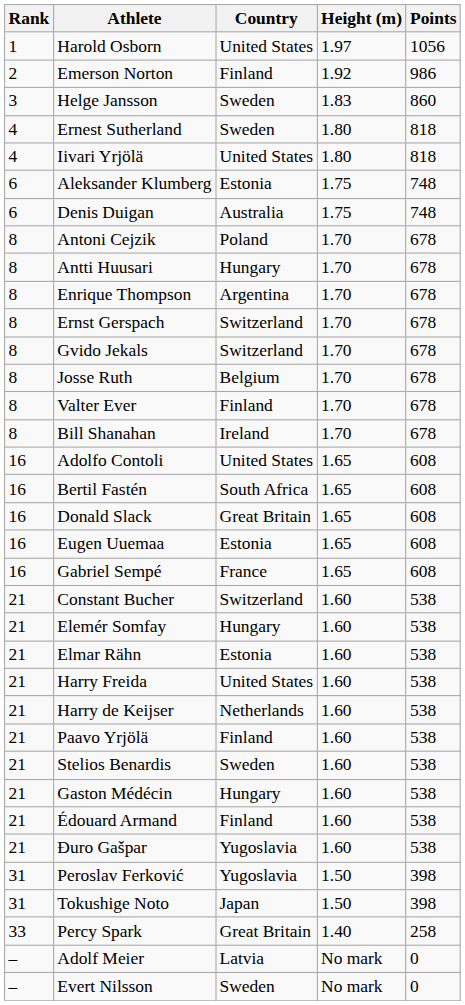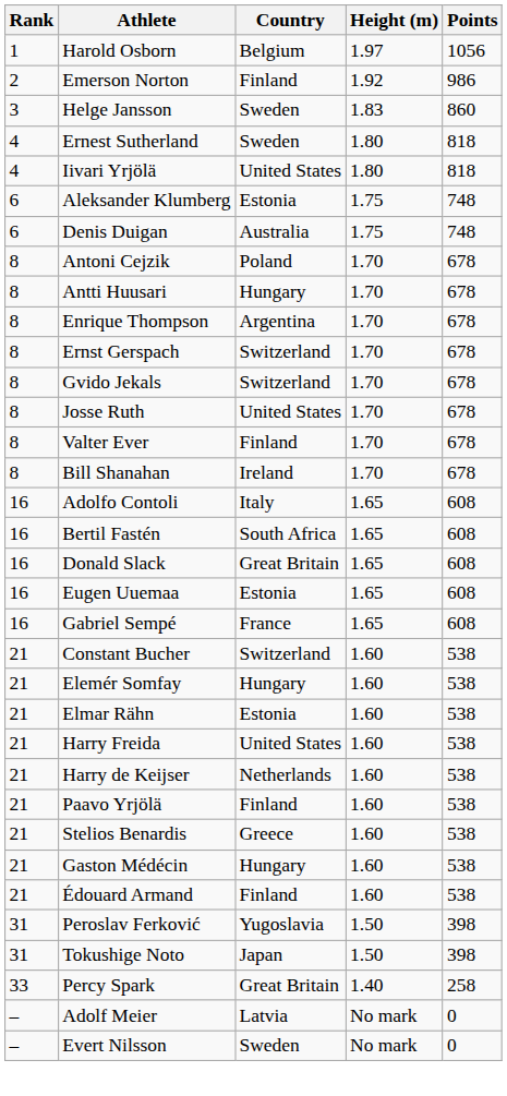 <table class="wikitable">
 <tr>
 <th>Rank</th>
 <th>Athlete</th>
 <th>Country</th>
 <th>Height (m)</th>
 <th>Points</th>
 </tr>
 <tr>
 <td>1</td>
 <td>Harold Osborn</td>
-<td>United States</td>
+<td>Belgium</td>
 <td>1.97</td>
 <td>1056</td>
 </tr>
 <tr>
 <td>2</td>
 <td>Emerson Norton</td>
 <td>Finland</td>
 <td>1.92</td>
 <td>986</td>
 </tr>
 <tr>
 <td>3</td>
 <td>Helge Jansson</td>
 <td>Sweden</td>
 <td>1.83</td>
 <td>860</td>
 </tr>
 <tr>
 <td>4</td>
 <td>Ernest Sutherland</td>
 <td>Sweden</td>
 <td>1.80</td>
 <td>818</td>
 </tr>
 <tr>
 <td>4</td>
 <td>Iivari Yrjölä</td>
 <td>United States</td>
 <td>1.80</td>
 <td>818</td>
 </tr>
 <tr>
 <td>6</td>
 <td>Aleksander Klumberg</td>
 <td>Estonia</td>
 <td>1.75</td>
 <td>748</td>
 </tr>
 <tr>
 <td>6</td>
 <td>Denis Duigan</td>
 <td>Australia</td>
 <td>1.75</td>
 <td>748</td>
 </tr>
 <tr>
 <td>8</td>
 <td>Antoni Cejzik</td>
 <td>Poland</td>
 <td>1.70</td>
 <td>678</td>
 </tr>
 <tr>
 <td>8</td>
 <td>Antti Huusari</td>
 <td>Hungary</td>
 <td>1.70</td>
 <td>678</td>
 </tr>
 <tr>
 <td>8</td>
 <td>Enrique Thompson</td>
 <td>Argentina</td>
 <td>1.70</td>
 <td>678</td>
 </tr>
 <tr>
 <td>8</td>
 <td>Ernst Gerspach</td>
 <td>Switzerland</td>
 <td>1.70</td>
 <td>678</td>
 </tr>
 <tr>
 <td>8</td>
 <td>Gvido Jekals</td>
 <td>Switzerland</td>
 <td>1.70</td>
 <td>678</td>
 </tr>
 <tr>
 <td>8</td>
 <td>Josse Ruth</td>
-<td>Belgium</td>
+<td>United States</td>
 <td>1.70</td>
 <td>678</td>
 </tr>
 <tr>
 <td>8</td>
 <td>Valter Ever</td>
 <td>Finland</td>
 <td>1.70</td>
 <td>678</td>
 </tr>
 <tr>
 <td>8</td>
 <td>Bill Shanahan</td>
 <td>Ireland</td>
 <td>1.70</td>
 <td>678</td>
 </tr>
 <tr>
 <td>16</td>
 <td>Adolfo Contoli</td>
-<td>United States</td>
+<td>Italy</td>
 <td>1.65</td>
 <td>608</td>
 </tr>
 <tr>
 <td>16</td>
 <td>Bertil Fastén</td>
 <td>South Africa</td>
 <td>1.65</td>
 <td>608</td>
 </tr>
 <tr>
 <td>16</td>
 <td>Donald Slack</td>
 <td>Great Britain</td>
 <td>1.65</td>
 <td>608</td>
 </tr>
 <tr>
 <td>16</td>
 <td>Eugen Uuemaa</td>
 <td>Estonia</td>
 <td>1.65</td>
 <td>608</td>
 </tr>
 <tr>
 <td>16</td>
 <td>Gabriel Sempé</td>
 <td>France</td>
 <td>1.65</td>
 <td>608</td>
 </tr>
 <tr>
 <td>21</td>
 <td>Constant Bucher</td>
 <td>Switzerland</td>
 <td>1.60</td>
 <td>538</td>
 </tr>
 <tr>
 <td>21</td>
 <td>Elemér Somfay</td>
 <td>Hungary</td>
 <td>1.60</td>
 <td>538</td>
 </tr>
 <tr>
 <td>21</td>
 <td>Elmar Rähn</td>
 <td>Estonia</td>
 <td>1.60</td>
 <td>538</td>
 </tr>
 <tr>
 <td>21</td>
 <td>Harry Freida</td>
 <td>United States</td>
 <td>1.60</td>
 <td>538</td>
 </tr>
 <tr>
 <td>21</td>
 <td>Harry de Keijser</td>
 <td>Netherlands</td>
 <td>1.60</td>
 <td>538</td>
 </tr>
 <tr>
 <td>21</td>
 <td>Paavo Yrjölä</td>
 <td>Finland</td>
 <td>1.60</td>
 <td>538</td>
 </tr>
 <tr>
 <td>21</td>
 <td>Stelios Benardis</td>
-<td>Sweden</td>
+<td>Greece</td>
 <td>1.60</td>
 <td>538</td>
 </tr>
 <tr>
 <td>21</td>
 <td>Gaston Médécin</td>
 <td>Hungary</td>
 <td>1.60</td>
 <td>538</td>
 </tr>
 <tr>
 <td>21</td>
 <td>Édouard Armand</td>
 <td>Finland</td>
-<td>1.60</td>
-<td>538</td>
-</tr>
-<tr>
-<td>21</td>
-<td>Ðuro Gašpar</td>
-<td>Yugoslavia</td>
 <td>1.60</td>
 <td>538</td>
 </tr>
 <tr>
 <td>31</td>
 <td>Peroslav Ferković</td>
 <td>Yugoslavia</td>
 <td>1.50</td>
 <td>398</td>
 </tr>
 <tr>
 <td>31</td>
 <td>Tokushige Noto</td>
 <td>Japan</td>
 <td>1.50</td>
 <td>398</td>
 </tr>
 <tr>
 <td>33</td>
 <td>Percy Spark</td>
 <td>Great Britain</td>
 <td>1.40</td>
 <td>258</td>
 </tr>
 <tr>
 <td>–</td>
 <td>Adolf Meier</td>
 <td>Latvia</td>
 <td>No mark</td>
 <td>0</td>
 </tr>
 <tr>
 <td>–</td>
 <td>Evert Nilsson</td>
 <td>Sweden</td>
 <td>No mark</td>
 <td>0</td>
 </tr>
 </table>
